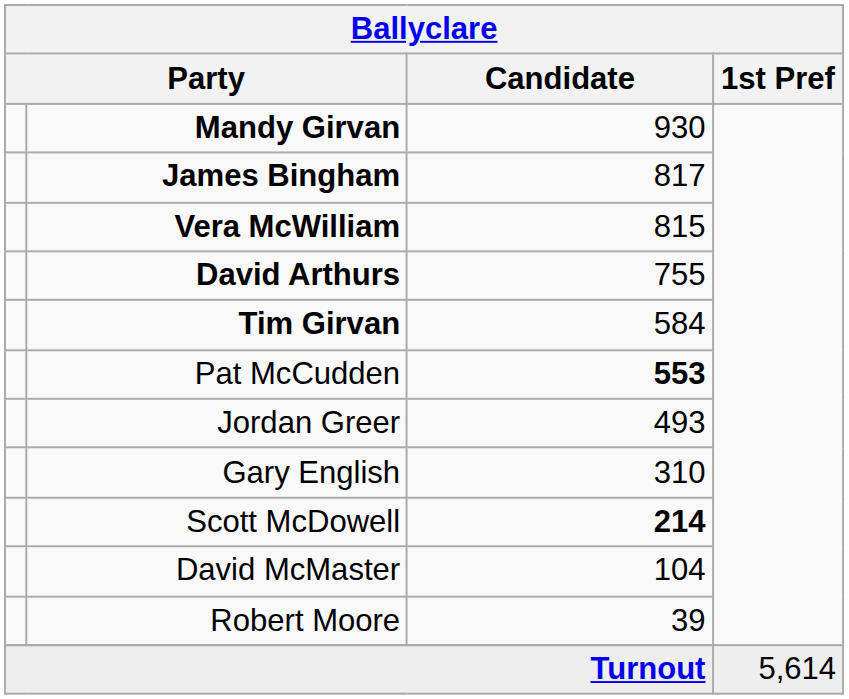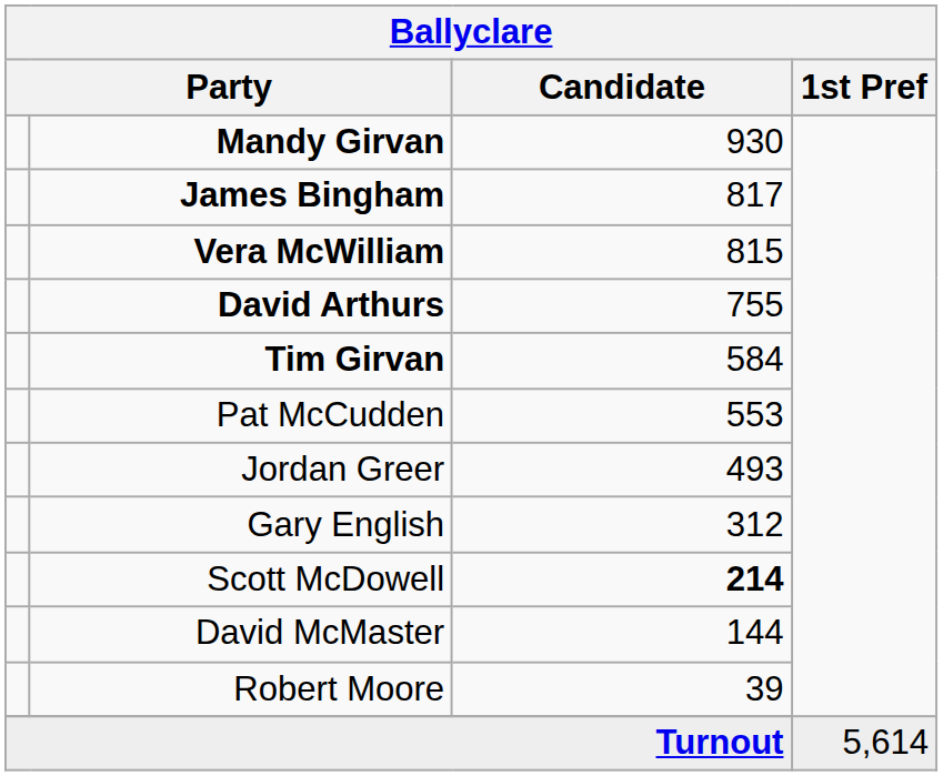 <table class="wikitable">
 <tr>
 <th colspan="4" align="center"><a href='#'>Ballyclare</a></th>
 </tr>
 <tr>
 <th colspan="2" align="center" width=200>Party</th>
 <th width=150>Candidate</th>
 <th width=60>1st Pref</th>
 </tr>
 <tr>
 <td></td>
 <td align="right"><strong>Mandy Girvan</strong></td>
 <td align="right">930</td>
 </tr>
 <tr>
 <td></td>
 <td align="right"><strong>James Bingham</strong></td>
 <td align="right">817</td>
 </tr>
 <tr>
 <td></td>
 <td align="right"><strong>Vera McWilliam</strong></td>
 <td align="right">815</td>
 </tr>
 <tr>
 <td></td>
 <td align="right"><strong>David Arthurs</strong></td>
 <td align="right">755</td>
 </tr>
 <tr>
 <td></td>
 <td align="right"><strong>Tim Girvan</strong></td>
 <td align="right">584</td>
 </tr>
 <tr>
 <td></td>
 <td align="right">Pat McCudden</td>
-<td align="right"><strong>553</strong></td>
+<td align="right">553</td>
 </tr>
 <tr>
 <td></td>
 <td align="right">Jordan Greer</td>
 <td align="right">493</td>
 </tr>
 <tr>
 <td></td>
 <td align="right">Gary English</td>
-<td align="right">310</td>
+<td align="right">312</td>
 </tr>
 <tr>
 <td></td>
 <td align="right">Scott McDowell</td>
 <td align="right"><strong>214</strong></td>
 </tr>
 <tr>
 <td></td>
 <td align="right">David McMaster</td>
-<td align="right">104</td>
+<td align="right">144</td>
 </tr>
 <tr>
 <td></td>
 <td align="right">Robert Moore</td>
 <td align="right">39</td>
 </tr>
 <tr>
 </tr>
 <tr bgcolor="EEEEEE">
 <td colspan=3 align="right"><strong><a href='#'>Turnout</a></strong></td>
 <td align="right">5,614</td>
 </tr>
 </table>
